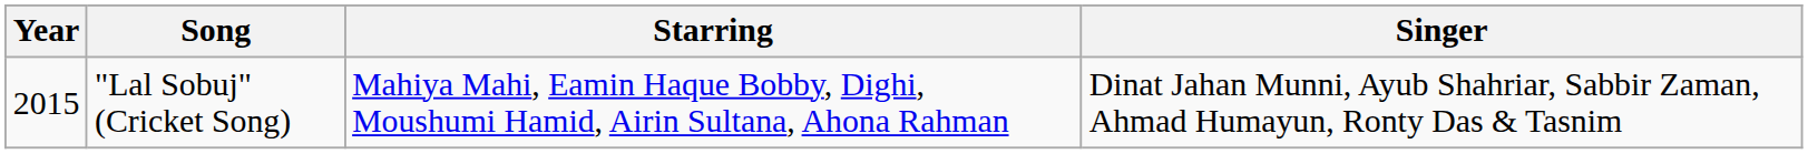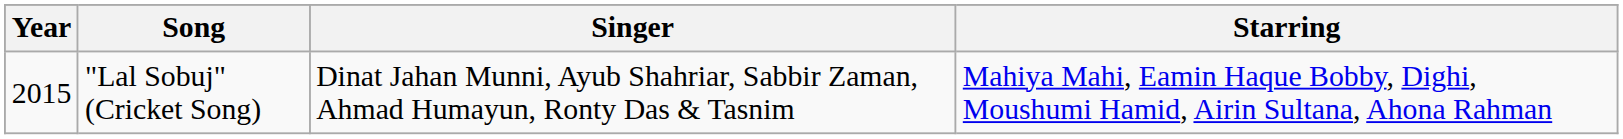 <table class="wikitable">
 <tr>
 <th>Year</th>
 <th>Song</th>
+<th>Singer</th>
 <th>Starring</th>
-<th>Singer</th>
 </tr>
 <tr>
 <td>2015</td>
 <td>"Lal Sobuj" (Cricket Song)</td>
+<td>Dinat Jahan Munni, Ayub Shahriar, Sabbir Zaman, Ahmad Humayun, Ronty Das & Tasnim</td>
 <td><a href='#'>Mahiya Mahi</a>, <a href='#'>Eamin Haque Bobby</a>, <a href='#'>Dighi</a>, <a href='#'>Moushumi Hamid</a>, <a href='#'>Airin Sultana</a>, <a href='#'>Ahona Rahman</a></td>
-<td>Dinat Jahan Munni, Ayub Shahriar, Sabbir Zaman, Ahmad Humayun, Ronty Das & Tasnim</td>
 </tr>
 </table>
